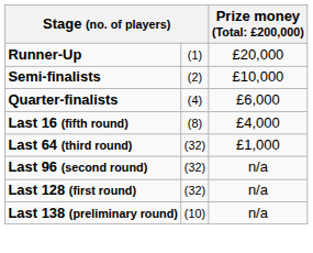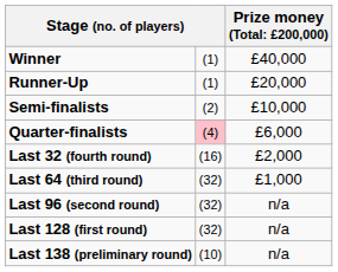 <table class="wikitable">
 <tr>
 <th colspan=2>Stage <small>(no. of players)</small></th>
 <th>Prize money<br><small>(Total: £200,000)</small></th>
+</tr>
+<tr>
+<td><strong>Winner</strong></td>
+<td align=center><small>(1)</small></td>
+<td align=center>£40,000</td>
 </tr>
 <tr>
 <td><strong>Runner-Up</strong></td>
 <td align=center><small>(1)</small></td>
 <td align=center>£20,000</td>
 </tr>
 <tr>
 <td><strong>Semi-finalists</strong></td>
 <td align=center><small>(2)</small></td>
 <td align=center>£10,000</td>
 </tr>
 <tr>
 <td><strong>Quarter-finalists</strong></td>
-<td align=center><small>(4)</small></td>
+<td align=center style="background: pink;"><small>(4)</small></td>
 <td align=center>£6,000</td>
 </tr>
 <tr>
-<td><strong>Last 16 <small>(fifth round)</small></strong></td>
-<td align=center><small>(8)</small></td>
-<td align=center>£4,000</td>
+<td><strong>Last 32 <small>(fourth round)</small></strong></td>
+<td align=center><small>(16)</small></td>
+<td align=center>£2,000</td>
 </tr>
 <tr>
 <td><strong>Last 64 <small>(third round)</small></strong></td>
 <td align=center><small>(32)</small></td>
 <td align=center>£1,000</td>
 </tr>
 <tr>
 <td><strong>Last 96 <small>(second round)</small></strong></td>
 <td align=center><small>(32)</small></td>
 <td align=center>n/a</td>
 </tr>
 <tr>
 <td><strong>Last 128 <small>(first round)</small></strong></td>
 <td align=center><small>(32)</small></td>
 <td align=center>n/a</td>
 </tr>
 <tr>
 <td><strong>Last 138 <small>(preliminary round)</small></strong></td>
 <td align=center><small>(10)</small></td>
 <td align=center>n/a</td>
 </tr>
 </table>
